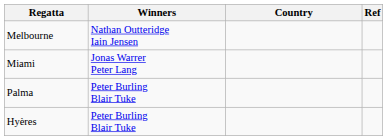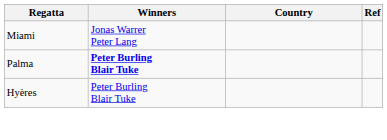 <table class="wikitable">
 <tr>
 <th width=120>Regatta</th>
 <th style="width:200px;">Winners</th>
 <th style="width:200px;">Country</th>
 <th>Ref</th>
-</tr>
-<tr>
-<td>Melbourne</td>
-<td><a href='#'>Nathan Outteridge</a><br><a href='#'>Iain Jensen</a></td>
-<td></td>
-<td></td>
 </tr>
 <tr>
 <td>Miami</td>
 <td><a href='#'>Jonas Warrer</a><br><a href='#'>Peter Lang</a></td>
 <td></td>
 <td></td>
 </tr>
 <tr>
 <td>Palma</td>
-<td><a href='#'>Peter Burling</a><br><a href='#'>Blair Tuke</a></td>
+<td><strong><a href='#'>Peter Burling</a><br><a href='#'>Blair Tuke</a></strong></td>
 <td></td>
 <td></td>
 </tr>
 <tr>
 <td>Hyères</td>
 <td><a href='#'>Peter Burling</a><br><a href='#'>Blair Tuke</a></td>
 <td></td>
 <td></td>
 </tr>
 </table>
